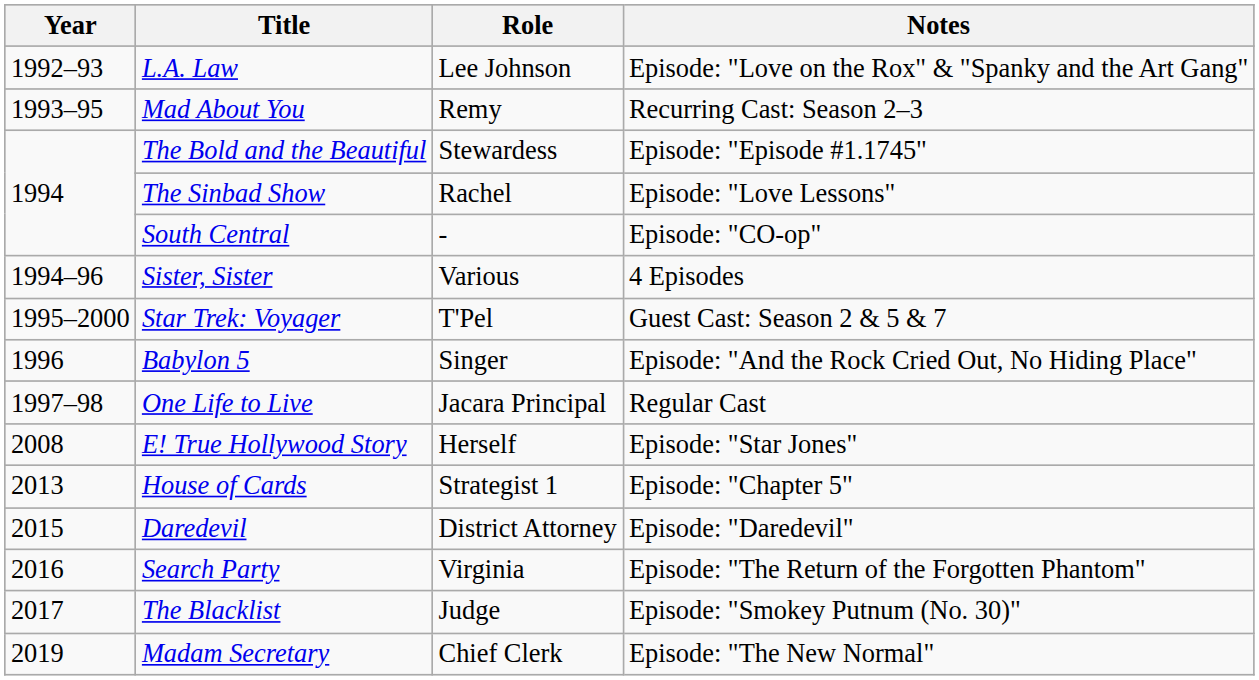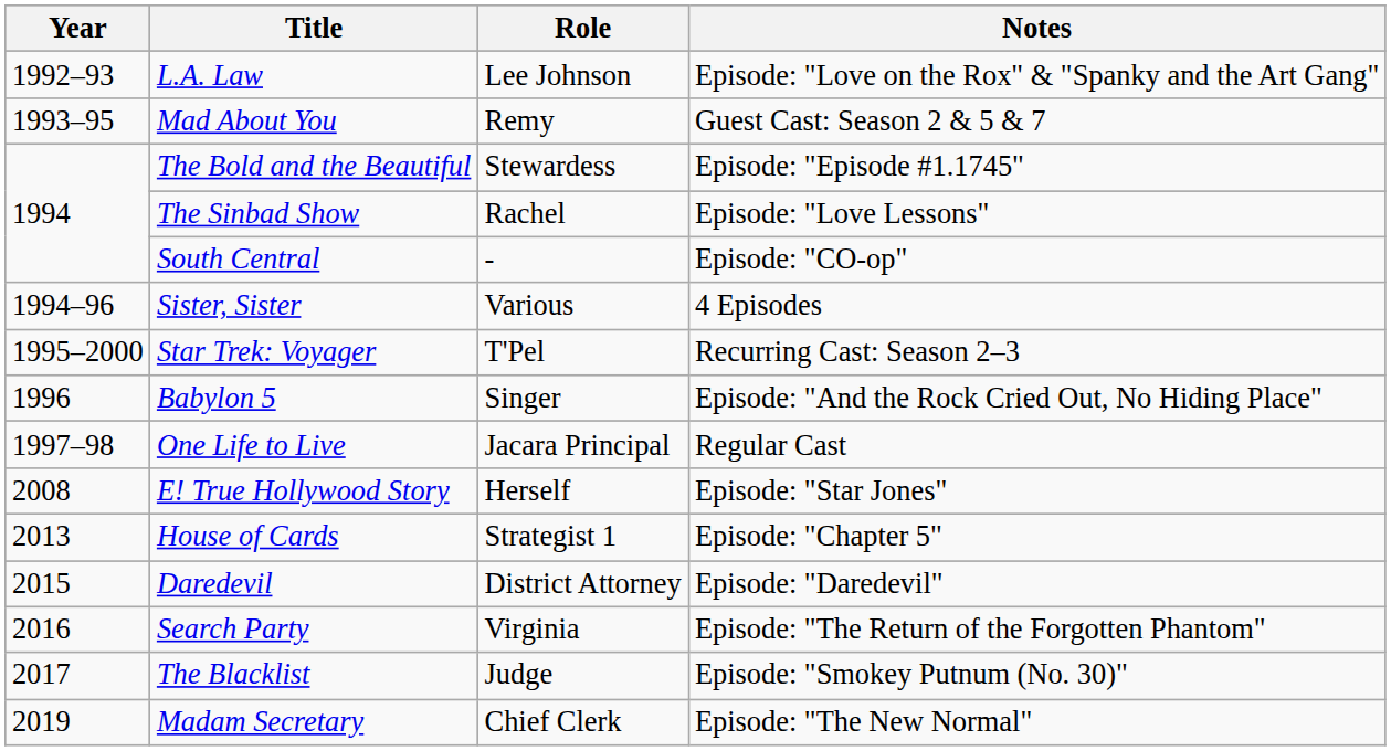 <table class="wikitable plainrowheaders sortable" style="margin-right: 0;">
 <tr>
 <th>Year</th>
 <th>Title</th>
 <th>Role</th>
 <th>Notes</th>
 </tr>
 <tr>
 <td>1992–93</td>
 <td><em><a href='#'>L.A. Law</a></em></td>
 <td>Lee Johnson</td>
 <td>Episode: "Love on the Rox" & "Spanky and the Art Gang"</td>
 </tr>
 <tr>
 <td>1993–95</td>
 <td><em><a href='#'>Mad About You</a></em></td>
 <td>Remy</td>
-<td>Recurring Cast: Season 2–3</td>
+<td>Guest Cast: Season 2 & 5 & 7</td>
 </tr>
 <tr>
 <td rowspan=3>1994</td>
 <td><em><a href='#'>The Bold and the Beautiful</a></em></td>
 <td>Stewardess</td>
 <td>Episode: "Episode #1.1745"</td>
 </tr>
 <tr>
 <td><em><a href='#'>The Sinbad Show</a></em></td>
 <td>Rachel</td>
 <td>Episode: "Love Lessons"</td>
 </tr>
 <tr>
 <td><em><a href='#'>South Central</a></em></td>
 <td>-</td>
 <td>Episode: "CO-op"</td>
 </tr>
 <tr>
 <td>1994–96</td>
 <td><em><a href='#'>Sister, Sister</a></em></td>
 <td>Various</td>
 <td>4 Episodes</td>
 </tr>
 <tr>
 <td>1995–2000</td>
 <td><em><a href='#'>Star Trek: Voyager</a></em></td>
 <td>T'Pel</td>
-<td>Guest Cast: Season 2 & 5 & 7</td>
+<td>Recurring Cast: Season 2–3</td>
 </tr>
 <tr>
 <td>1996</td>
 <td><em><a href='#'>Babylon 5</a></em></td>
 <td>Singer</td>
 <td>Episode: "And the Rock Cried Out, No Hiding Place"</td>
 </tr>
 <tr>
 <td>1997–98</td>
 <td><em><a href='#'>One Life to Live</a></em></td>
 <td>Jacara Principal</td>
 <td>Regular Cast</td>
 </tr>
 <tr>
 <td>2008</td>
 <td><em><a href='#'>E! True Hollywood Story</a></em></td>
 <td>Herself</td>
 <td>Episode: "Star Jones"</td>
 </tr>
 <tr>
 <td>2013</td>
 <td><em><a href='#'>House of Cards</a></em></td>
 <td>Strategist 1</td>
 <td>Episode: "Chapter 5"</td>
 </tr>
 <tr>
 <td>2015</td>
 <td><em><a href='#'>Daredevil</a></em></td>
 <td>District Attorney</td>
 <td>Episode: "Daredevil"</td>
 </tr>
 <tr>
 <td>2016</td>
 <td><em><a href='#'>Search Party</a></em></td>
 <td>Virginia</td>
 <td>Episode: "The Return of the Forgotten Phantom"</td>
 </tr>
 <tr>
 <td>2017</td>
 <td><em><a href='#'>The Blacklist</a></em></td>
 <td>Judge</td>
 <td>Episode: "Smokey Putnum (No. 30)"</td>
 </tr>
 <tr>
 <td>2019</td>
 <td><em><a href='#'>Madam Secretary</a></em></td>
 <td>Chief Clerk</td>
 <td>Episode: "The New Normal"</td>
 </tr>
 </table>
